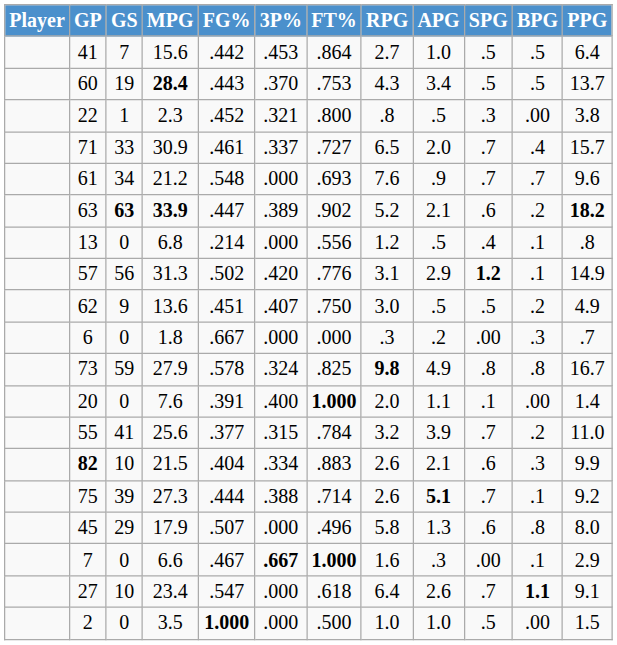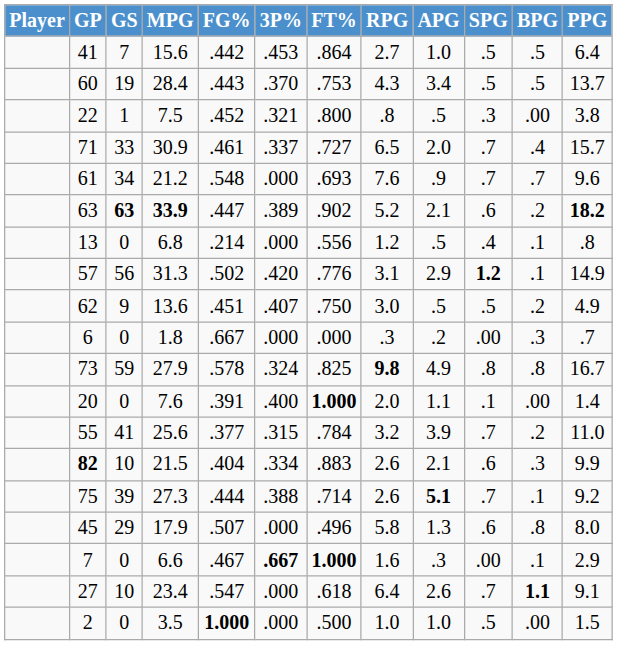 <table class="wikitable sortable" style="text-align:right;">
 <tr>
 <th style="background:#4b90cc; color:#FFFFFF">Player</th>
 <th style="background:#4b90cc; color:#FFFFFF">GP</th>
 <th style="background:#4b90cc; color:#FFFFFF">GS</th>
 <th style="background:#4b90cc; color:#FFFFFF">MPG</th>
 <th style="background:#4b90cc; color:#FFFFFF">FG%</th>
 <th style="background:#4b90cc; color:#FFFFFF">3P%</th>
 <th style="background:#4b90cc; color:#FFFFFF">FT%</th>
 <th style="background:#4b90cc; color:#FFFFFF">RPG</th>
 <th style="background:#4b90cc; color:#FFFFFF">APG</th>
 <th style="background:#4b90cc; color:#FFFFFF">SPG</th>
 <th style="background:#4b90cc; color:#FFFFFF">BPG</th>
 <th style="background:#4b90cc; color:#FFFFFF">PPG</th>
 </tr>
 <tr align="center" bgcolor="">
 <td></td>
 <td>41</td>
 <td>7</td>
 <td>15.6</td>
 <td>.442</td>
 <td>.453</td>
 <td>.864</td>
 <td>2.7</td>
 <td>1.0</td>
 <td>.5</td>
 <td>.5</td>
 <td>6.4</td>
 </tr>
 <tr align="center" bgcolor="">
 <td></td>
 <td>60</td>
 <td>19</td>
-<td><strong>28.4</strong></td>
+<td>28.4</td>
 <td>.443</td>
 <td>.370</td>
 <td>.753</td>
 <td>4.3</td>
 <td>3.4</td>
 <td>.5</td>
 <td>.5</td>
 <td>13.7</td>
 </tr>
 <tr align="center" bgcolor="">
 <td></td>
 <td>22</td>
 <td>1</td>
-<td>2.3</td>
+<td>7.5</td>
 <td>.452</td>
 <td>.321</td>
 <td>.800</td>
 <td>.8</td>
 <td>.5</td>
 <td>.3</td>
 <td>.00</td>
 <td>3.8</td>
 </tr>
 <tr align="center" bgcolor="">
 <td></td>
 <td>71</td>
 <td>33</td>
 <td>30.9</td>
 <td>.461</td>
 <td>.337</td>
 <td>.727</td>
 <td>6.5</td>
 <td>2.0</td>
 <td>.7</td>
 <td>.4</td>
 <td>15.7</td>
 </tr>
 <tr align="center" bgcolor="">
 <td></td>
 <td>61</td>
 <td>34</td>
 <td>21.2</td>
 <td>.548</td>
 <td>.000</td>
 <td>.693</td>
 <td>7.6</td>
 <td>.9</td>
 <td>.7</td>
 <td>.7</td>
 <td>9.6</td>
 </tr>
 <tr align="center" bgcolor="">
 <td></td>
 <td>63</td>
 <td style=><strong>63</strong></td>
 <td style=><strong>33.9</strong></td>
 <td>.447</td>
 <td>.389</td>
 <td>.902</td>
 <td>5.2</td>
 <td>2.1</td>
 <td>.6</td>
 <td>.2</td>
 <td style=><strong>18.2</strong></td>
 </tr>
 <tr align="center" bgcolor="">
 <td></td>
 <td>13</td>
 <td>0</td>
 <td>6.8</td>
 <td>.214</td>
 <td>.000</td>
 <td>.556</td>
 <td>1.2</td>
 <td>.5</td>
 <td>.4</td>
 <td>.1</td>
 <td>.8</td>
 </tr>
 <tr align="center" bgcolor="">
 <td></td>
 <td>57</td>
 <td>56</td>
 <td>31.3</td>
 <td>.502</td>
 <td>.420</td>
 <td>.776</td>
 <td>3.1</td>
 <td>2.9</td>
 <td style=><strong>1.2</strong></td>
 <td>.1</td>
 <td>14.9</td>
 </tr>
 <tr align="center" bgcolor="">
 <td></td>
 <td>62</td>
 <td>9</td>
 <td>13.6</td>
 <td>.451</td>
 <td>.407</td>
 <td>.750</td>
 <td>3.0</td>
 <td>.5</td>
 <td>.5</td>
 <td>.2</td>
 <td>4.9</td>
 </tr>
 <tr align="center" bgcolor="">
 <td></td>
 <td>6</td>
 <td>0</td>
 <td>1.8</td>
 <td>.667</td>
 <td>.000</td>
 <td>.000</td>
 <td>.3</td>
 <td>.2</td>
 <td>.00</td>
 <td>.3</td>
 <td>.7</td>
 </tr>
 <tr align="center" bgcolor="">
 <td></td>
 <td>73</td>
 <td>59</td>
 <td>27.9</td>
 <td>.578</td>
 <td>.324</td>
 <td>.825</td>
 <td style=><strong>9.8</strong></td>
 <td>4.9</td>
 <td>.8</td>
 <td>.8</td>
 <td>16.7</td>
 </tr>
 <tr align="center" bgcolor="">
 <td></td>
 <td>20</td>
 <td>0</td>
 <td>7.6</td>
 <td>.391</td>
 <td>.400</td>
 <td style=><strong>1.000</strong></td>
 <td>2.0</td>
 <td>1.1</td>
 <td>.1</td>
 <td>.00</td>
 <td>1.4</td>
 </tr>
 <tr align="center" bgcolor="">
 <td></td>
 <td>55</td>
 <td>41</td>
 <td>25.6</td>
 <td>.377</td>
 <td>.315</td>
 <td>.784</td>
 <td>3.2</td>
 <td>3.9</td>
 <td>.7</td>
 <td>.2</td>
 <td>11.0</td>
 </tr>
 <tr align="center" bgcolor="">
 <td></td>
 <td style=><strong>82</strong></td>
 <td>10</td>
 <td>21.5</td>
 <td>.404</td>
 <td>.334</td>
 <td>.883</td>
 <td>2.6</td>
 <td>2.1</td>
 <td>.6</td>
 <td>.3</td>
 <td>9.9</td>
 </tr>
 <tr align="center" bgcolor="">
 <td></td>
 <td>75</td>
 <td>39</td>
 <td>27.3</td>
 <td>.444</td>
 <td>.388</td>
 <td>.714</td>
 <td>2.6</td>
 <td style=><strong>5.1</strong></td>
 <td>.7</td>
 <td>.1</td>
 <td>9.2</td>
 </tr>
 <tr align="center" bgcolor="">
 <td></td>
 <td>45</td>
 <td>29</td>
 <td>17.9</td>
 <td>.507</td>
 <td>.000</td>
 <td>.496</td>
 <td>5.8</td>
 <td>1.3</td>
 <td>.6</td>
 <td>.8</td>
 <td>8.0</td>
 </tr>
 <tr align="center" bgcolor="">
 <td></td>
 <td>7</td>
 <td>0</td>
 <td>6.6</td>
 <td>.467</td>
 <td style=><strong>.667</strong></td>
 <td style=><strong>1.000</strong></td>
 <td>1.6</td>
 <td>.3</td>
 <td>.00</td>
 <td>.1</td>
 <td>2.9</td>
 </tr>
 <tr align="center" bgcolor="">
 <td></td>
 <td>27</td>
 <td>10</td>
 <td>23.4</td>
 <td>.547</td>
 <td>.000</td>
 <td>.618</td>
 <td>6.4</td>
 <td>2.6</td>
 <td>.7</td>
 <td style=><strong>1.1</strong></td>
 <td>9.1</td>
 </tr>
 <tr align="center" bgcolor="">
 <td></td>
 <td>2</td>
 <td>0</td>
 <td>3.5</td>
 <td style=><strong>1.000</strong></td>
 <td>.000</td>
 <td>.500</td>
 <td>1.0</td>
 <td>1.0</td>
 <td>.5</td>
 <td>.00</td>
 <td>1.5</td>
 </tr>
 </table>
